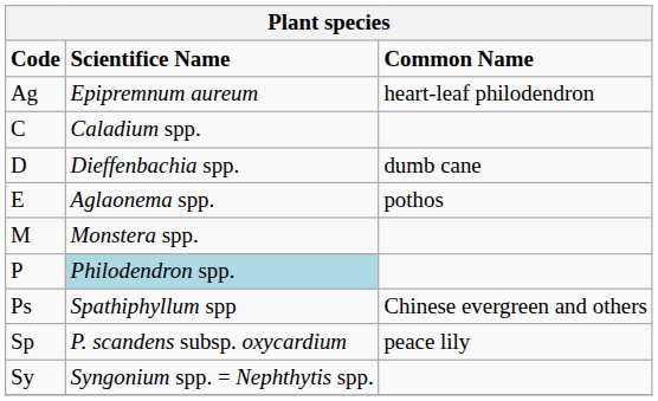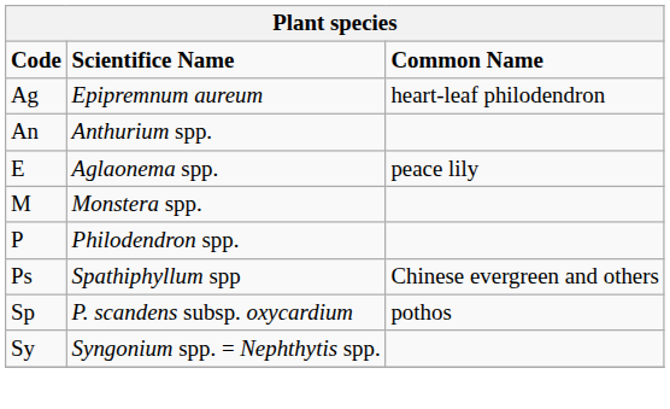 <table class="wikitable" style="clear">
 <tr>
 <th colspan=3><strong>Plant species</strong><br></th>
 </tr>
 <tr>
 <td><strong>Code</strong></td>
 <td><strong>Scientifice Name</strong></td>
 <td><strong>Common Name</strong></td>
 </tr>
 <tr>
 <td>Ag</td>
 <td><em>Epipremnum aureum</em></td>
 <td>heart-leaf philodendron</td>
 </tr>
 <tr>
-<td>C</td>
-<td><em>Caladium</em> spp.</td>
+<td>An</td>
+<td><em>Anthurium</em> spp.</td>
 <td></td>
-</tr>
-<tr>
-<td>D</td>
-<td><em>Dieffenbachia</em> spp.</td>
-<td>dumb cane</td>
 </tr>
 <tr>
 <td>E</td>
 <td><em>Aglaonema</em> spp.</td>
-<td>pothos</td>
+<td>peace lily</td>
 </tr>
 <tr>
 <td>M</td>
 <td><em>Monstera</em> spp.</td>
 <td></td>
 </tr>
 <tr>
 <td>P</td>
-<td style="background: lightblue;"><em>Philodendron</em> spp.</td>
+<td><em>Philodendron</em> spp.</td>
 <td></td>
 </tr>
 <tr>
 <td>Ps</td>
 <td><em>Spathiphyllum</em> spp</td>
 <td>Chinese evergreen and others</td>
 </tr>
 <tr>
 <td>Sp</td>
 <td><em>P. scandens</em> subsp. <em>oxycardium</em></td>
-<td>peace lily</td>
+<td>pothos</td>
 </tr>
 <tr>
 <td>Sy</td>
 <td><em>Syngonium</em> spp. = <em>Nephthytis</em> spp.</td>
 <td></td>
 </tr>
 <tr>
 </tr>
 </table>
